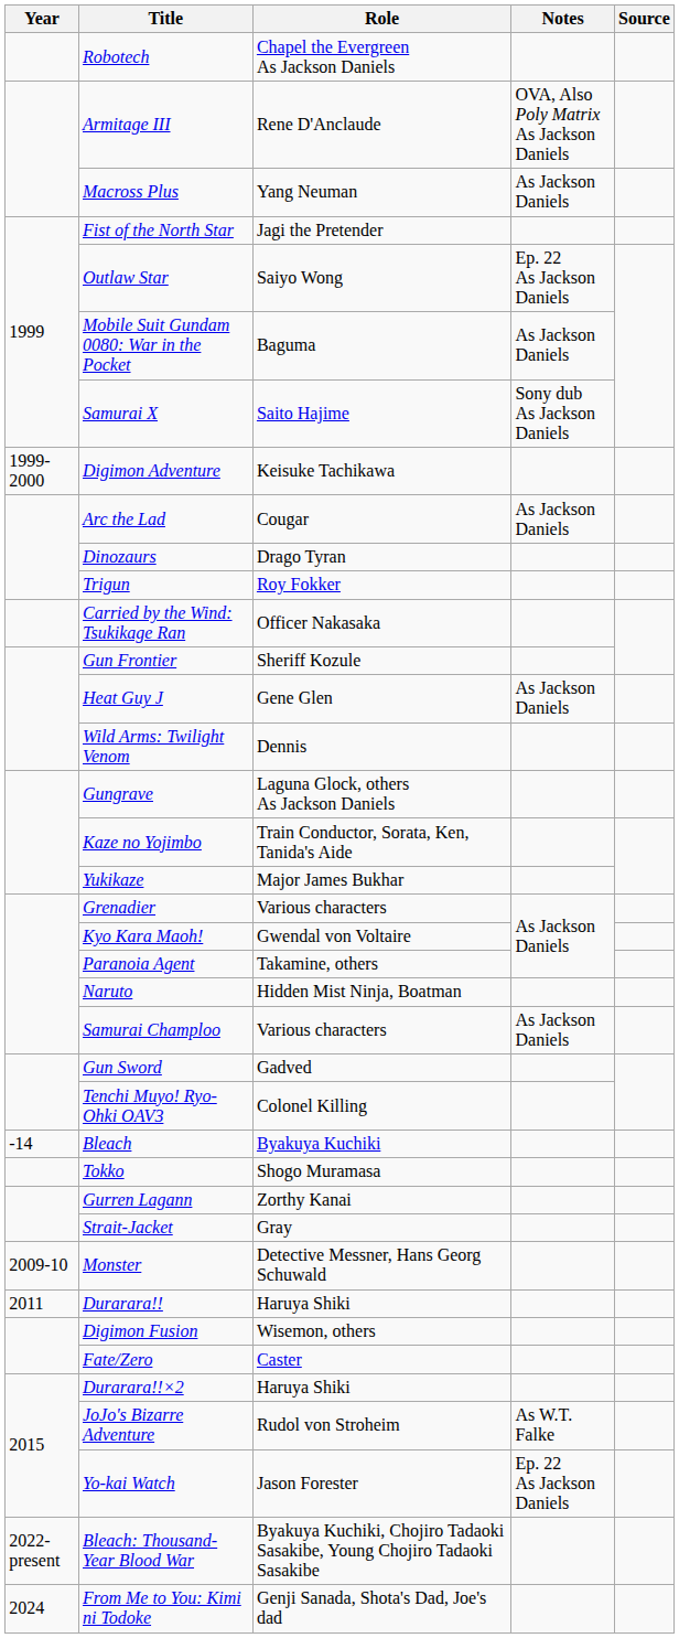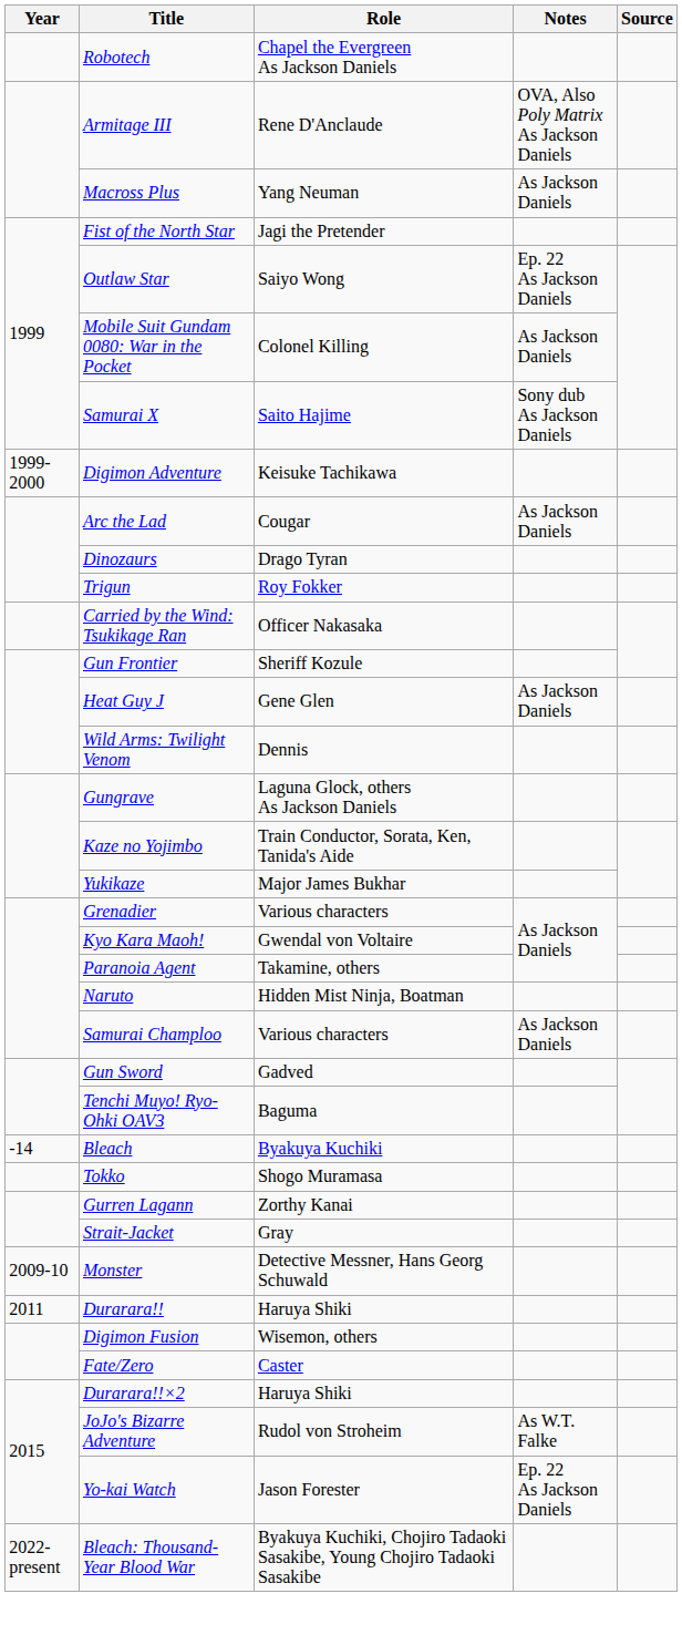 <table class="wikitable sortable plainrowheaders">
 <tr>
 <th>Year</th>
 <th>Title</th>
 <th>Role</th>
 <th class="unsortable">Notes</th>
 <th class="unsortable">Source</th>
 </tr>
 <tr>
 <td></td>
 <td><em><a href='#'>Robotech</a></em></td>
 <td><a href='#'>Chapel the Evergreen</a><br>As Jackson Daniels</td>
 <td></td>
 <td></td>
 </tr>
 <tr>
 <td rowspan="2"></td>
 <td><em><a href='#'>Armitage III</a></em></td>
 <td>Rene D'Anclaude</td>
 <td>OVA, Also <em>Poly Matrix</em><br>As Jackson Daniels</td>
 <td></td>
 </tr>
 <tr>
 <td><em><a href='#'>Macross Plus</a></em></td>
 <td>Yang Neuman</td>
 <td>As Jackson Daniels</td>
 <td></td>
 </tr>
 <tr>
 <td rowspan="4">1999</td>
 <td><em><a href='#'>Fist of the North Star</a></em></td>
 <td>Jagi the Pretender</td>
 <td></td>
 <td></td>
 </tr>
 <tr>
 <td><em><a href='#'>Outlaw Star</a></em></td>
 <td>Saiyo Wong</td>
 <td>Ep. 22<br>As Jackson Daniels</td>
 <td rowspan="3"></td>
 </tr>
 <tr>
 <td><em><a href='#'>Mobile Suit Gundam 0080: War in the Pocket</a></em></td>
-<td>Baguma</td>
+<td>Colonel Killing</td>
 <td>As Jackson Daniels</td>
 </tr>
 <tr>
 <td><em><a href='#'>Samurai X</a></em></td>
 <td><a href='#'>Saito Hajime</a></td>
 <td>Sony dub<br>As Jackson Daniels</td>
 </tr>
 <tr>
 <td>1999-2000</td>
 <td><em><a href='#'>Digimon Adventure</a></em></td>
 <td>Keisuke Tachikawa</td>
 <td></td>
 <td></td>
 </tr>
 <tr>
 <td rowspan="3"></td>
 <td><em><a href='#'>Arc the Lad</a></em></td>
 <td>Cougar</td>
 <td>As Jackson Daniels</td>
 <td></td>
 </tr>
 <tr>
 <td><em><a href='#'>Dinozaurs</a></em></td>
 <td>Drago Tyran</td>
 <td></td>
 <td></td>
 </tr>
 <tr>
 <td><em><a href='#'>Trigun</a></em></td>
 <td><a href='#'>Roy Fokker</a></td>
 <td></td>
 <td></td>
 </tr>
 <tr>
 <td></td>
 <td><em><a href='#'>Carried by the Wind: Tsukikage Ran</a></em></td>
 <td>Officer Nakasaka</td>
 <td></td>
 <td rowspan="2"></td>
 </tr>
 <tr>
 <td rowspan="3"></td>
 <td><em><a href='#'>Gun Frontier</a></em></td>
 <td>Sheriff Kozule</td>
 <td></td>
 </tr>
 <tr>
 <td><em><a href='#'>Heat Guy J</a></em></td>
 <td>Gene Glen</td>
 <td>As Jackson Daniels</td>
 <td></td>
 </tr>
 <tr>
 <td><em><a href='#'>Wild Arms: Twilight Venom</a></em></td>
 <td>Dennis</td>
 <td></td>
 <td></td>
 </tr>
 <tr>
 <td rowspan="3"></td>
 <td><em><a href='#'>Gungrave</a></em></td>
 <td>Laguna Glock, others<br>As Jackson Daniels</td>
 <td></td>
 <td></td>
 </tr>
 <tr>
 <td><em><a href='#'>Kaze no Yojimbo</a></em></td>
 <td>Train Conductor, Sorata, Ken, Tanida's Aide</td>
 <td></td>
 <td rowspan="2"></td>
 </tr>
 <tr>
 <td><em><a href='#'>Yukikaze</a></em></td>
 <td>Major James Bukhar</td>
 <td></td>
 </tr>
 <tr>
 <td rowspan="5"></td>
 <td><em><a href='#'>Grenadier</a></em></td>
 <td>Various characters</td>
 <td rowspan="3">As Jackson Daniels</td>
 <td></td>
 </tr>
 <tr>
 <td><em><a href='#'>Kyo Kara Maoh!</a></em></td>
 <td>Gwendal von Voltaire</td>
 <td></td>
 </tr>
 <tr>
 <td><em><a href='#'>Paranoia Agent</a></em></td>
 <td>Takamine, others</td>
 <td></td>
 </tr>
 <tr>
 <td><em><a href='#'>Naruto</a></em></td>
 <td>Hidden Mist Ninja, Boatman</td>
 <td></td>
 <td></td>
 </tr>
 <tr>
 <td><em><a href='#'>Samurai Champloo</a></em></td>
 <td>Various characters</td>
 <td>As Jackson Daniels</td>
 <td></td>
 </tr>
 <tr>
 <td rowspan="2"></td>
 <td><em><a href='#'>Gun Sword</a></em></td>
 <td>Gadved</td>
 <td></td>
 <td rowspan="2"></td>
 </tr>
 <tr>
 <td><em><a href='#'>Tenchi Muyo! Ryo-Ohki OAV3</a></em></td>
-<td>Colonel Killing</td>
+<td>Baguma</td>
 <td></td>
 </tr>
 <tr>
 <td>-14</td>
 <td><em><a href='#'>Bleach</a></em></td>
 <td><a href='#'>Byakuya Kuchiki</a></td>
 <td></td>
 <td></td>
 </tr>
 <tr>
 <td></td>
 <td><em><a href='#'>Tokko</a></em></td>
 <td>Shogo Muramasa</td>
 <td></td>
 <td></td>
 </tr>
 <tr>
 <td rowspan="2"></td>
 <td><em><a href='#'>Gurren Lagann</a></em></td>
 <td>Zorthy Kanai</td>
 <td></td>
 <td></td>
 </tr>
 <tr>
 <td><em><a href='#'>Strait-Jacket</a></em></td>
 <td>Gray</td>
 <td></td>
 <td></td>
 </tr>
 <tr>
 <td>2009-10</td>
 <td><a href='#'><em>Monster</em></a></td>
 <td>Detective Messner, Hans Georg Schuwald</td>
 <td></td>
 <td></td>
 </tr>
 <tr>
 <td>2011</td>
 <td><em><a href='#'>Durarara!!</a></em></td>
 <td>Haruya Shiki</td>
 <td></td>
 <td></td>
 </tr>
 <tr>
 <td rowspan="2"></td>
 <td><em><a href='#'>Digimon Fusion</a></em></td>
 <td>Wisemon, others</td>
 <td></td>
 <td></td>
 </tr>
 <tr>
 <td><em><a href='#'>Fate/Zero</a></em></td>
 <td><a href='#'>Caster</a></td>
 <td></td>
 <td></td>
 </tr>
 <tr>
 <td rowspan="3">2015</td>
 <td><em><a href='#'>Durarara!!×2</a></em></td>
 <td>Haruya Shiki</td>
 <td></td>
 <td></td>
 </tr>
 <tr>
 <td><a href='#'><em>JoJo's Bizarre Adventure</em></a></td>
 <td>Rudol von Stroheim</td>
 <td>As W.T. Falke</td>
 <td></td>
 </tr>
 <tr>
 <td><em><a href='#'>Yo-kai Watch</a></em></td>
 <td>Jason Forester</td>
 <td>Ep. 22<br>As Jackson Daniels</td>
 <td></td>
 </tr>
 <tr>
 <td>2022-present</td>
 <td><em><a href='#'>Bleach: Thousand-Year Blood War</a></em></td>
 <td>Byakuya Kuchiki, Chojiro Tadaoki Sasakibe, Young Chojiro Tadaoki Sasakibe</td>
 <td></td>
 <td></td>
 </tr>
 <tr>
-<td>2024</td>
-<td><em><a href='#'>From Me to You: Kimi ni Todoke</a></em></td>
-<td>Genji Sanada, Shota's Dad, Joe's dad</td>
-<td></td>
-<td></td>
-</tr>
-<tr>
 </tr>
 </table>
